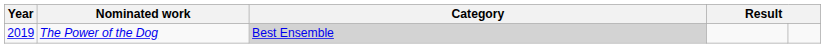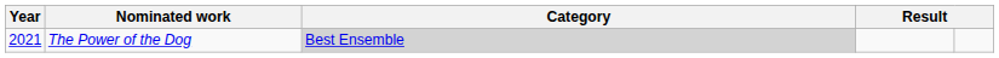 <table class=wikitable>
 <tr>
 <th width=4%>Year</th>
 <th width=26%>Nominated work</th>
 <th width=56%>Category</th>
 <th width=14% colspan=2>Result</th>
 </tr>
 <tr>
-<td><a href='#'>2019</a></td>
+<td><a href='#'>2021</a></td>
 <td><em><a href='#'>The Power of the Dog</a></em></td>
 <td style="background: lightgrey;"><a href='#'>Best Ensemble</a></td>
 <td></td>
 <td width=4% align=center></td>
 </tr>
 </table>
